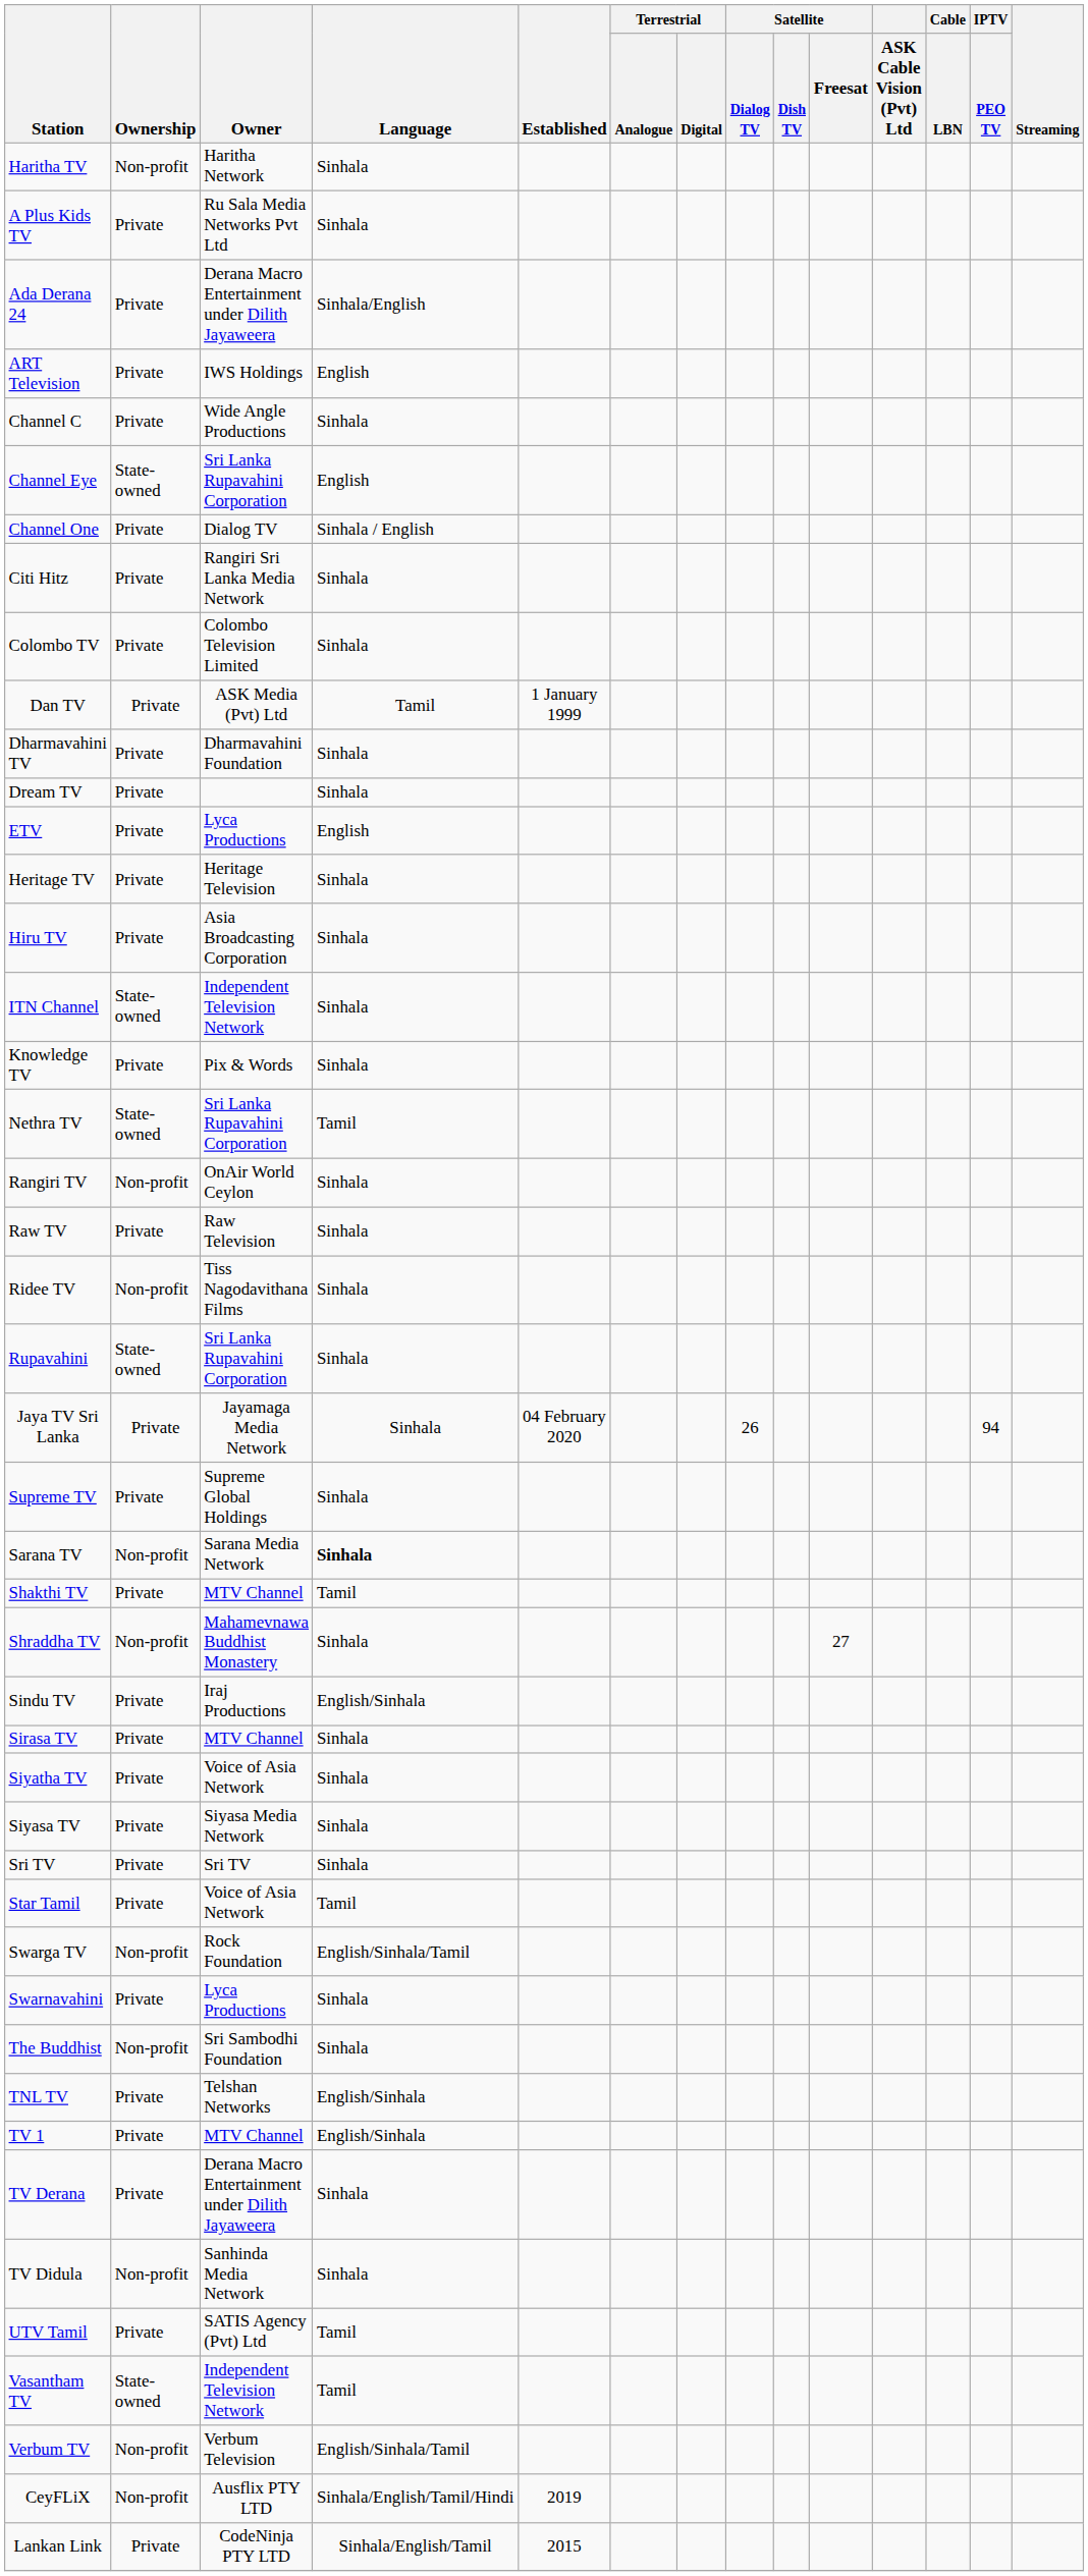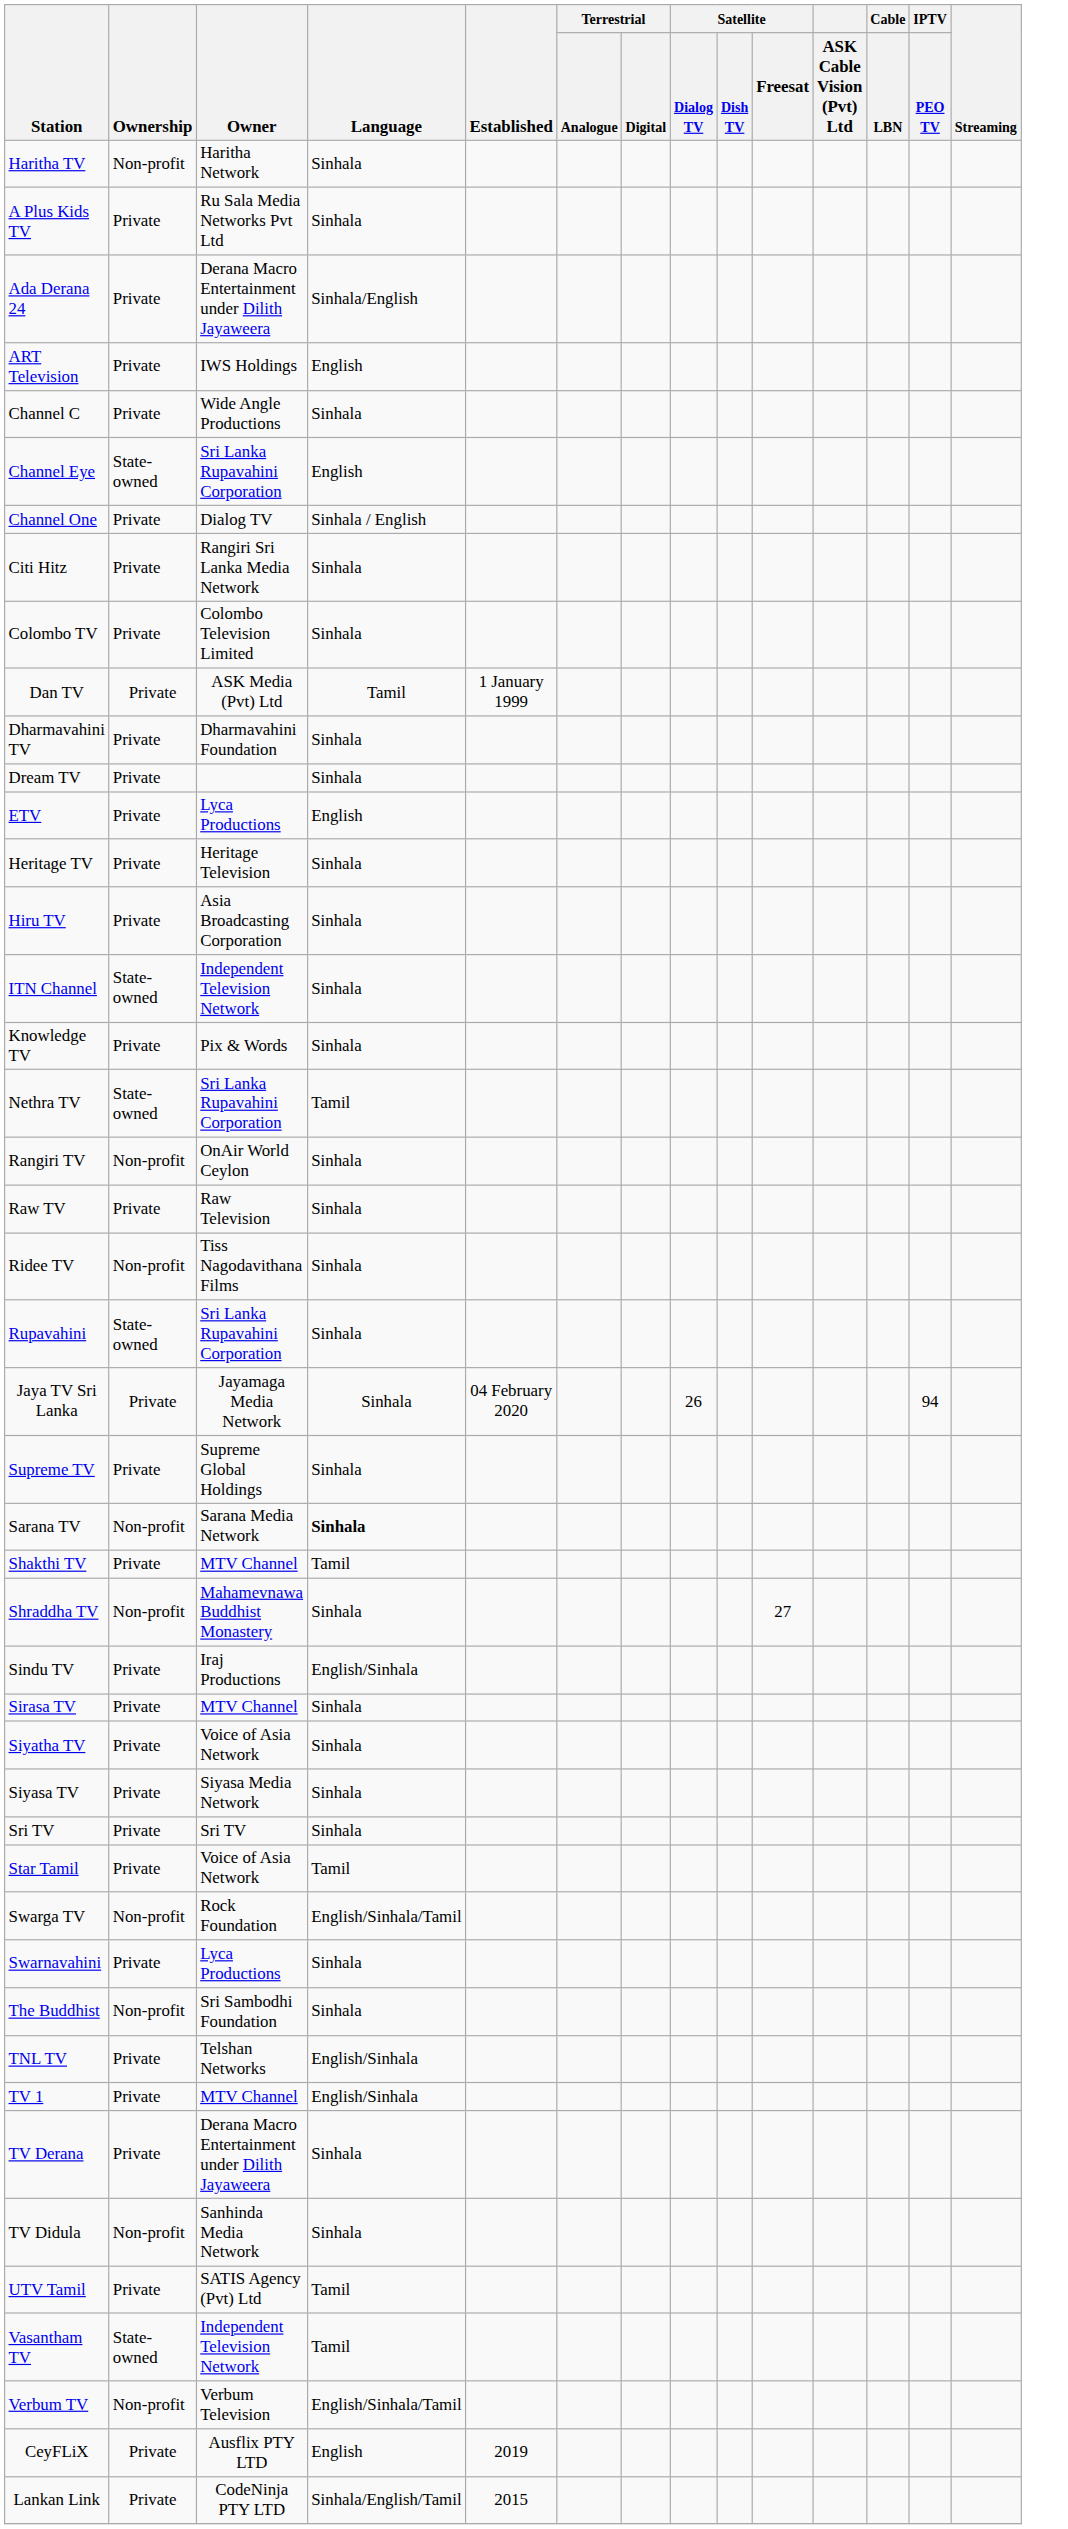 <table class="wikitable plainrowheaders sortable" style="font-size:90%; text-align:center;">
 <tr>
 <th style="vertical-align:bottom;" rowspan=2>Station</th>
 <th style="vertical-align:bottom;" rowspan=2>Ownership</th>
 <th style="vertical-align:bottom;" rowspan=2>Owner</th>
 <th style="vertical-align:bottom;" rowspan=2>Language</th>
 <th style="vertical-align:bottom;" rowspan=2>Established</th>
 <th style="vertical-align:bottom;" colspan=2><small>Terrestrial</small></th>
 <th colspan="3" style="vertical-align:bottom;"><small>Satellite</small></th>
 <th></th>
 <th style="vertical-align:bottom;"><small>Cable</small></th>
 <th style="vertical-align:bottom;"><small>IPTV<br></small></th>
 <th style="vertical-align:bottom;" rowspan=2><small>Streaming</small></th>
 </tr>
 <tr>
 <th style="vertical-align: bottom;"><small>Analogue</small><br></th>
 <th style="vertical-align:bottom;"><small>Digital</small></th>
 <th style="vertical-align:bottom;"><small><a href='#'>Dialog<br>TV</a></small><br></th>
 <th style="vertical-align:bottom;"><small><a href='#'>Dish<br>TV</a></small><br></th>
 <th>Freesat</th>
 <th>ASK Cable Vision (Pvt) Ltd</th>
 <th style="vertical-align:bottom;"><small>LBN</small><br></th>
 <th style="vertical-align:bottom;"><small><a href='#'>PEO<br>TV</a></small><br></th>
 </tr>
 <tr>
 <td align=left><a href='#'>Haritha TV</a></td>
 <td align=left>Non-profit</td>
 <td align=left>Haritha Network</td>
 <td align=left>Sinhala</td>
 <td></td>
 <td></td>
 <td></td>
 <td></td>
 <td></td>
 <td></td>
 <td></td>
 <td></td>
 <td></td>
 <td></td>
 </tr>
 <tr>
 <td align=left><a href='#'>A Plus Kids TV</a></td>
 <td align=left>Private</td>
 <td align=left>Ru Sala Media Networks Pvt Ltd</td>
 <td align=left>Sinhala</td>
 <td></td>
 <td></td>
 <td></td>
 <td></td>
 <td></td>
 <td></td>
 <td></td>
 <td></td>
 <td></td>
 <td></td>
 </tr>
 <tr>
 <td align=left><a href='#'>Ada Derana 24</a></td>
 <td align="left">Private</td>
 <td align=left>Derana Macro Entertainment under <a href='#'>Dilith Jayaweera</a></td>
 <td align=left>Sinhala/English</td>
 <td></td>
 <td></td>
 <td></td>
 <td></td>
 <td></td>
 <td></td>
 <td></td>
 <td></td>
 <td></td>
 <td></td>
 </tr>
 <tr>
 <td align=left><a href='#'>ART Television</a></td>
 <td align=left>Private</td>
 <td align=left>IWS Holdings</td>
 <td align=left>English</td>
 <td></td>
 <td></td>
 <td></td>
 <td></td>
 <td></td>
 <td></td>
 <td></td>
 <td></td>
 <td></td>
 <td></td>
 </tr>
 <tr>
 <td align=left>Channel C</td>
 <td align=left>Private</td>
 <td align=left>Wide Angle Productions</td>
 <td align=left>Sinhala</td>
 <td></td>
 <td></td>
 <td></td>
 <td></td>
 <td></td>
 <td></td>
 <td></td>
 <td></td>
 <td></td>
 <td></td>
 </tr>
 <tr>
 <td align=left><a href='#'>Channel Eye</a></td>
 <td align="left">State-owned</td>
 <td align=left><a href='#'>Sri Lanka Rupavahini Corporation</a></td>
 <td align=left>English</td>
 <td></td>
 <td></td>
 <td></td>
 <td></td>
 <td></td>
 <td></td>
 <td></td>
 <td></td>
 <td></td>
 <td></td>
 </tr>
 <tr>
 <td align=left><a href='#'>Channel One</a></td>
 <td align=left>Private</td>
 <td align=left>Dialog TV</td>
 <td align=left>Sinhala / English</td>
 <td></td>
 <td></td>
 <td></td>
 <td></td>
 <td></td>
 <td></td>
 <td></td>
 <td></td>
 <td></td>
 <td></td>
 </tr>
 <tr>
 <td align=left>Citi Hitz</td>
 <td align=left>Private</td>
 <td align="left">Rangiri Sri Lanka Media Network</td>
 <td align=left>Sinhala</td>
 <td></td>
 <td></td>
 <td></td>
 <td></td>
 <td></td>
 <td></td>
 <td></td>
 <td></td>
 <td></td>
 <td></td>
 </tr>
 <tr>
 <td align=left>Colombo TV</td>
 <td align=left>Private</td>
 <td align=left>Colombo Television Limited</td>
 <td align=left>Sinhala</td>
 <td></td>
 <td></td>
 <td></td>
 <td></td>
 <td></td>
 <td></td>
 <td></td>
 <td></td>
 <td></td>
 <td></td>
 </tr>
 <tr>
 <td>Dan TV</td>
 <td>Private</td>
 <td>ASK Media (Pvt) Ltd</td>
 <td>Tamil</td>
 <td>1 January 1999</td>
 <td></td>
 <td></td>
 <td></td>
 <td></td>
 <td></td>
 <td></td>
 <td></td>
 <td></td>
 <td></td>
 </tr>
 <tr>
 <td align="left">Dharmavahini TV</td>
 <td align="left">Private</td>
 <td align="left">Dharmavahini Foundation</td>
 <td align="left">Sinhala</td>
 <td></td>
 <td></td>
 <td></td>
 <td></td>
 <td></td>
 <td></td>
 <td></td>
 <td></td>
 <td></td>
 <td></td>
 </tr>
 <tr>
 <td align="left">Dream TV</td>
 <td align="left">Private</td>
 <td align="left"></td>
 <td align="left">Sinhala</td>
 <td></td>
 <td></td>
 <td></td>
 <td></td>
 <td></td>
 <td></td>
 <td></td>
 <td></td>
 <td></td>
 <td></td>
 </tr>
 <tr>
 <td align="left"><a href='#'>ETV</a></td>
 <td align="left">Private</td>
 <td align="left"><a href='#'>Lyca Productions</a></td>
 <td align="left">English</td>
 <td></td>
 <td></td>
 <td></td>
 <td></td>
 <td></td>
 <td></td>
 <td></td>
 <td></td>
 <td></td>
 <td></td>
 </tr>
 <tr>
 <td align="left">Heritage TV</td>
 <td align="left">Private</td>
 <td align="left">Heritage Television</td>
 <td align="left">Sinhala</td>
 <td></td>
 <td></td>
 <td></td>
 <td></td>
 <td></td>
 <td></td>
 <td></td>
 <td></td>
 <td></td>
 <td></td>
 </tr>
 <tr>
 <td align="left"><a href='#'>Hiru TV</a></td>
 <td align="left">Private</td>
 <td align="left">Asia Broadcasting Corporation</td>
 <td align="left">Sinhala</td>
 <td></td>
 <td></td>
 <td></td>
 <td></td>
 <td></td>
 <td></td>
 <td></td>
 <td></td>
 <td></td>
 <td></td>
 </tr>
 <tr>
 <td align="left"><a href='#'>ITN Channel</a></td>
 <td align="left">State-owned</td>
 <td align="left"><a href='#'>Independent Television Network</a></td>
 <td align="left">Sinhala</td>
 <td></td>
 <td></td>
 <td></td>
 <td></td>
 <td></td>
 <td></td>
 <td></td>
 <td></td>
 <td></td>
 <td></td>
 </tr>
 <tr>
 <td align="left">Knowledge TV</td>
 <td align="left">Private</td>
 <td align="left">Pix & Words</td>
 <td align="left">Sinhala</td>
 <td></td>
 <td></td>
 <td></td>
 <td></td>
 <td></td>
 <td></td>
 <td></td>
 <td></td>
 <td></td>
 <td></td>
 </tr>
 <tr>
 <td align="left">Nethra TV</td>
 <td align="left">State-owned</td>
 <td align="left"><a href='#'>Sri Lanka Rupavahini Corporation</a></td>
 <td align="left">Tamil</td>
 <td></td>
 <td></td>
 <td></td>
 <td></td>
 <td></td>
 <td></td>
 <td></td>
 <td></td>
 <td></td>
 <td></td>
 </tr>
 <tr>
 <td align="left">Rangiri TV</td>
 <td align="left">Non-profit</td>
 <td align=left>OnAir World Ceylon</td>
 <td align="left">Sinhala</td>
 <td></td>
 <td></td>
 <td></td>
 <td></td>
 <td></td>
 <td></td>
 <td></td>
 <td></td>
 <td></td>
 <td></td>
 </tr>
 <tr>
 <td align="left">Raw TV</td>
 <td align="left">Private</td>
 <td align="left">Raw Television</td>
 <td align="left">Sinhala</td>
 <td></td>
 <td></td>
 <td></td>
 <td></td>
 <td></td>
 <td></td>
 <td></td>
 <td></td>
 <td></td>
 <td></td>
 </tr>
 <tr>
 <td align="left">Ridee TV</td>
 <td align="left">Non-profit</td>
 <td align="left">Tiss Nagodavithana Films</td>
 <td align="left">Sinhala</td>
 <td></td>
 <td></td>
 <td></td>
 <td></td>
 <td></td>
 <td></td>
 <td></td>
 <td></td>
 <td></td>
 <td></td>
 </tr>
 <tr>
 <td align="left"><a href='#'>Rupavahini</a></td>
 <td align="left">State-owned</td>
 <td align="left"><a href='#'>Sri Lanka Rupavahini Corporation</a></td>
 <td align="left">Sinhala</td>
 <td></td>
 <td></td>
 <td></td>
 <td></td>
 <td></td>
 <td></td>
 <td></td>
 <td></td>
 <td></td>
 <td></td>
 </tr>
 <tr>
 <td>Jaya TV Sri Lanka</td>
 <td>Private</td>
 <td>Jayamaga Media Network</td>
 <td>Sinhala</td>
 <td>04 February 2020</td>
 <td></td>
 <td></td>
 <td>26</td>
 <td></td>
 <td></td>
 <td></td>
 <td> </td>
 <td>94</td>
 <td></td>
 </tr>
 <tr>
 <td align="left"><a href='#'>Supreme TV</a></td>
 <td align="left">Private</td>
 <td align="left">Supreme Global Holdings</td>
 <td align="left">Sinhala</td>
 <td></td>
 <td></td>
 <td></td>
 <td></td>
 <td></td>
 <td></td>
 <td></td>
 <td></td>
 <td></td>
 <td></td>
 </tr>
 <tr>
 <td align="left">Sarana TV</td>
 <td align="left">Non-profit</td>
 <td align="left">Sarana Media Network</td>
 <td align="left"><strong>Sinhala</strong></td>
 <td></td>
 <td></td>
 <td></td>
 <td></td>
 <td></td>
 <td></td>
 <td></td>
 <td></td>
 <td></td>
 <td></td>
 </tr>
 <tr>
 <td align="left"><a href='#'>Shakthi TV</a></td>
 <td align="left">Private</td>
 <td align="left"><a href='#'>MTV Channel</a></td>
 <td align="left">Tamil</td>
 <td></td>
 <td></td>
 <td></td>
 <td></td>
 <td></td>
 <td></td>
 <td></td>
 <td></td>
 <td></td>
 <td></td>
 </tr>
 <tr>
 <td align="left"><a href='#'>Shraddha TV</a></td>
 <td align="left">Non-profit</td>
 <td align="left"><a href='#'>Mahamevnawa Buddhist Monastery</a></td>
 <td align="left">Sinhala</td>
 <td></td>
 <td></td>
 <td></td>
 <td></td>
 <td></td>
 <td>27</td>
 <td></td>
 <td></td>
 <td></td>
 <td></td>
 </tr>
 <tr>
 <td align="left">Sindu TV</td>
 <td align="left">Private</td>
 <td align="left">Iraj Productions</td>
 <td align="left">English/Sinhala</td>
 <td></td>
 <td></td>
 <td></td>
 <td></td>
 <td></td>
 <td></td>
 <td></td>
 <td></td>
 <td></td>
 <td></td>
 </tr>
 <tr>
 <td align="left"><a href='#'>Sirasa TV</a></td>
 <td align="left">Private</td>
 <td align="left"><a href='#'>MTV Channel</a></td>
 <td align="left">Sinhala</td>
 <td></td>
 <td></td>
 <td></td>
 <td></td>
 <td></td>
 <td></td>
 <td></td>
 <td></td>
 <td></td>
 <td></td>
 </tr>
 <tr>
 <td align="left"><a href='#'>Siyatha TV</a></td>
 <td align="left">Private</td>
 <td align="left">Voice of Asia Network</td>
 <td align="left">Sinhala</td>
 <td></td>
 <td></td>
 <td></td>
 <td></td>
 <td></td>
 <td></td>
 <td></td>
 <td></td>
 <td></td>
 <td></td>
 </tr>
 <tr>
 <td align="left">Siyasa TV</td>
 <td align="left">Private</td>
 <td align="left">Siyasa Media Network</td>
 <td align="left">Sinhala</td>
 <td></td>
 <td></td>
 <td></td>
 <td></td>
 <td></td>
 <td></td>
 <td></td>
 <td></td>
 <td></td>
 <td></td>
 </tr>
 <tr>
 <td align="left">Sri TV</td>
 <td align="left">Private</td>
 <td align="left">Sri TV</td>
 <td align="left">Sinhala</td>
 <td></td>
 <td></td>
 <td></td>
 <td></td>
 <td></td>
 <td></td>
 <td></td>
 <td></td>
 <td></td>
 <td></td>
 </tr>
 <tr>
 <td align="left"><a href='#'>Star Tamil</a> </td>
 <td align="left">Private</td>
 <td align="left">Voice of Asia Network</td>
 <td align="left">Tamil</td>
 <td></td>
 <td></td>
 <td></td>
 <td></td>
 <td></td>
 <td></td>
 <td></td>
 <td></td>
 <td></td>
 <td></td>
 </tr>
 <tr>
 <td align="left">Swarga TV</td>
 <td align="left">Non-profit</td>
 <td align="left">Rock Foundation</td>
 <td align="left">English/Sinhala/Tamil</td>
 <td></td>
 <td></td>
 <td></td>
 <td></td>
 <td></td>
 <td></td>
 <td></td>
 <td></td>
 <td></td>
 <td></td>
 </tr>
 <tr>
 <td align="left"><a href='#'>Swarnavahini</a></td>
 <td align="left">Private</td>
 <td align="left"><a href='#'>Lyca Productions</a></td>
 <td align="left">Sinhala</td>
 <td></td>
 <td></td>
 <td></td>
 <td></td>
 <td></td>
 <td></td>
 <td></td>
 <td></td>
 <td></td>
 <td></td>
 </tr>
 <tr>
 <td align="left"><a href='#'>The Buddhist</a></td>
 <td align="left">Non-profit</td>
 <td align="left">Sri Sambodhi Foundation</td>
 <td align="left">Sinhala</td>
 <td></td>
 <td></td>
 <td></td>
 <td></td>
 <td></td>
 <td></td>
 <td></td>
 <td></td>
 <td></td>
 <td></td>
 </tr>
 <tr>
 <td align="left"><a href='#'>TNL TV</a></td>
 <td align="left">Private</td>
 <td align="left">Telshan Networks</td>
 <td align="left">English/Sinhala</td>
 <td></td>
 <td></td>
 <td></td>
 <td></td>
 <td></td>
 <td></td>
 <td></td>
 <td></td>
 <td></td>
 <td></td>
 </tr>
 <tr>
 <td align="left"><a href='#'>TV 1</a></td>
 <td align="left">Private</td>
 <td align="left"><a href='#'>MTV Channel</a></td>
 <td align="left">English/Sinhala</td>
 <td></td>
 <td></td>
 <td></td>
 <td></td>
 <td></td>
 <td></td>
 <td></td>
 <td></td>
 <td></td>
 <td></td>
 </tr>
 <tr>
 <td align="left"><a href='#'>TV Derana</a></td>
 <td align="left">Private</td>
 <td align="left">Derana Macro Entertainment under <a href='#'>Dilith Jayaweera</a></td>
 <td align="left">Sinhala</td>
 <td></td>
 <td></td>
 <td></td>
 <td></td>
 <td></td>
 <td></td>
 <td></td>
 <td></td>
 <td></td>
 <td></td>
 </tr>
 <tr>
 <td align="left">TV Didula</td>
 <td align="left">Non-profit</td>
 <td align="left">Sanhinda Media Network</td>
 <td align="left">Sinhala</td>
 <td></td>
 <td></td>
 <td></td>
 <td></td>
 <td></td>
 <td></td>
 <td></td>
 <td></td>
 <td></td>
 <td></td>
 </tr>
 <tr>
 <td align="left"><a href='#'>UTV Tamil</a></td>
 <td align="left">Private</td>
 <td align="left">SATIS Agency (Pvt) Ltd</td>
 <td align="left">Tamil</td>
 <td></td>
 <td></td>
 <td></td>
 <td></td>
 <td></td>
 <td></td>
 <td></td>
 <td></td>
 <td></td>
 <td></td>
 </tr>
 <tr>
 <td align="left"><a href='#'>Vasantham TV</a></td>
 <td align="left">State-owned</td>
 <td align="left"><a href='#'>Independent Television Network</a></td>
 <td align="left">Tamil</td>
 <td></td>
 <td></td>
 <td></td>
 <td></td>
 <td></td>
 <td></td>
 <td></td>
 <td></td>
 <td></td>
 <td></td>
 </tr>
 <tr>
 <td align="left"><a href='#'>Verbum TV</a></td>
 <td align="left">Non-profit</td>
 <td align="left">Verbum Television</td>
 <td align="left">English/Sinhala/Tamil</td>
 <td></td>
 <td></td>
 <td></td>
 <td></td>
 <td></td>
 <td></td>
 <td></td>
 <td></td>
 <td></td>
 <td></td>
 </tr>
 <tr>
 <td>CeyFLiX</td>
-<td align="left">Non-profit</td>
+<td>Private</td>
 <td>Ausflix PTY LTD</td>
-<td>Sinhala/English/Tamil/Hindi</td>
+<td align=left>English</td>
 <td>2019</td>
 <td></td>
 <td></td>
 <td></td>
 <td></td>
 <td></td>
 <td></td>
 <td></td>
 <td></td>
 <td></td>
 </tr>
 <tr>
 <td>Lankan Link</td>
 <td>Private</td>
 <td>CodeNinja PTY LTD</td>
 <td>Sinhala/English/Tamil</td>
 <td>2015</td>
 <td></td>
 <td></td>
 <td></td>
 <td></td>
 <td></td>
 <td></td>
 <td></td>
 <td></td>
 <td></td>
 </tr>
 <tr>
 </tr>
 </table>
